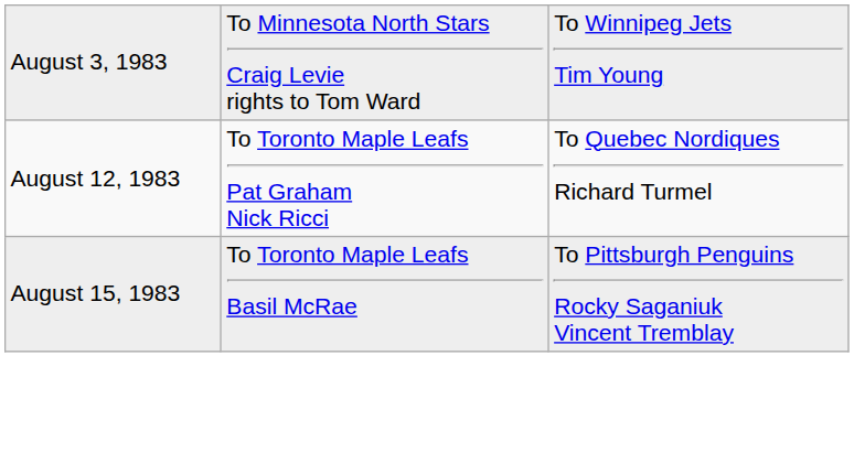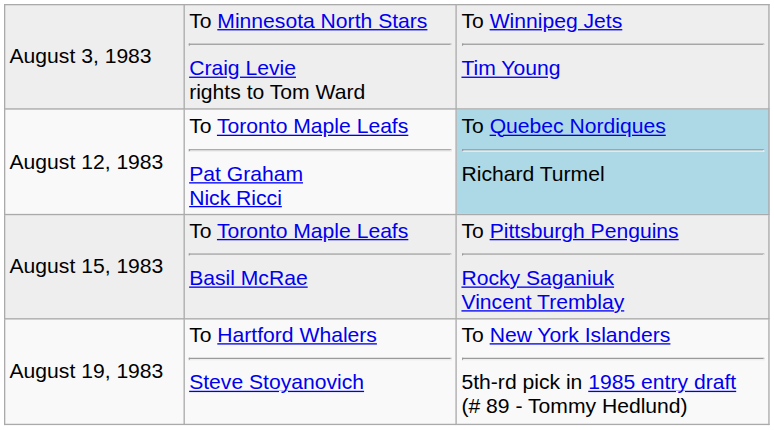 <table class="wikitable" style="border:1px solid #999; width:580px;">
 <tr style="background:#eee;">
 <td>August 3, 1983</td>
 <td valign="top">To <a href='#'>Minnesota North Stars</a><hr><a href='#'>Craig Levie</a><br>rights to Tom Ward</td>
 <td valign="top">To <a href='#'>Winnipeg Jets</a><hr><a href='#'>Tim Young</a></td>
 </tr>
 <tr>
 <td>August 12, 1983</td>
 <td valign="top">To <a href='#'>Toronto Maple Leafs</a><hr><a href='#'>Pat Graham</a><br><a href='#'>Nick Ricci</a></td>
-<td valign="top">To <a href='#'>Quebec Nordiques</a><hr>Richard Turmel</td>
+<td valign="top" style="background: lightblue;">To <a href='#'>Quebec Nordiques</a><hr>Richard Turmel</td>
 </tr>
 <tr style="background:#eee;">
 <td>August 15, 1983</td>
 <td valign="top">To <a href='#'>Toronto Maple Leafs</a><hr><a href='#'>Basil McRae</a></td>
 <td valign="top">To <a href='#'>Pittsburgh Penguins</a><hr><a href='#'>Rocky Saganiuk</a><br><a href='#'>Vincent Tremblay</a></td>
 </tr>
+<tr>
+<td>August 19, 1983</td>
+<td valign="top">To <a href='#'>Hartford Whalers</a><hr><a href='#'>Steve Stoyanovich</a></td>
+<td valign="top">To <a href='#'>New York Islanders</a><hr>5th-rd pick in <a href='#'>1985 entry draft</a><br>(# 89 - Tommy Hedlund)</td>
+</tr>
 </table>
